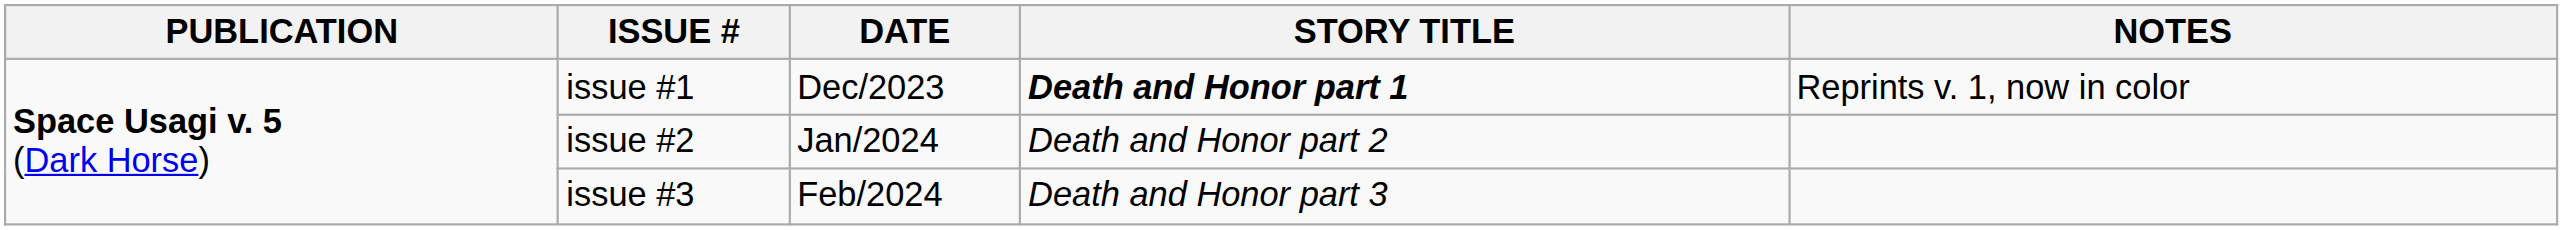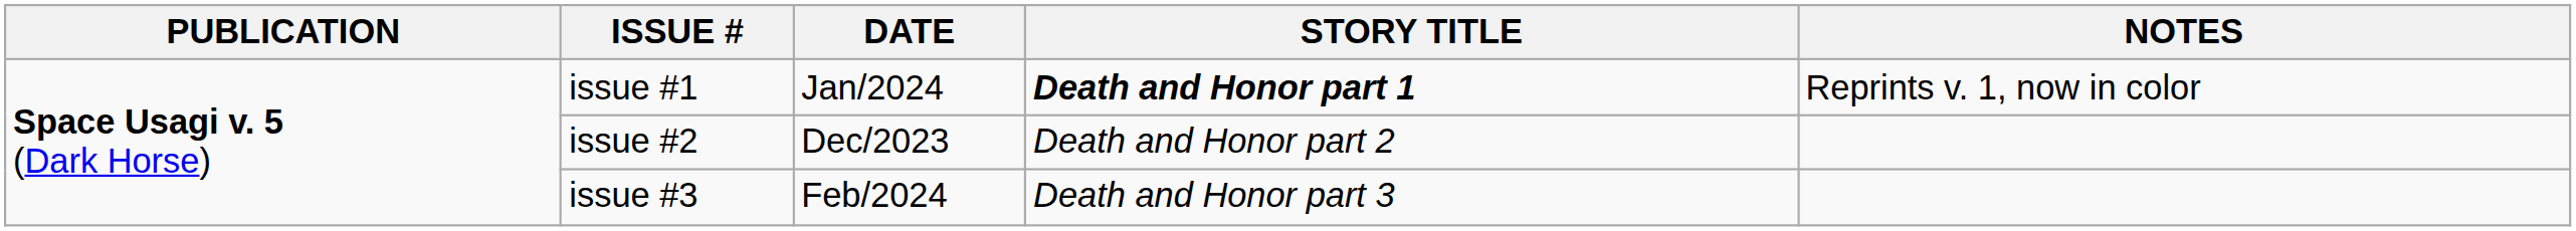 <table class="wikitable">
 <tr>
 <th width="250"><strong>PUBLICATION</strong></th>
 <th width="100"><strong>ISSUE #</strong></th>
 <th width="100"><strong>DATE</strong></th>
 <th width="350"><strong>STORY TITLE</strong></th>
 <th width="350"><strong>NOTES</strong></th>
 </tr>
 <tr>
 <td rowspan=3><strong>Space Usagi v. 5</strong><br>(<a href='#'>Dark Horse</a>)</td>
 <td>issue #1</td>
-<td>Dec/2023</td>
+<td>Jan/2024</td>
 <td><strong><em>Death and Honor part 1</em></strong></td>
 <td>Reprints v. 1, now in color</td>
 </tr>
 <tr>
 <td>issue #2</td>
-<td>Jan/2024</td>
+<td>Dec/2023</td>
 <td><em>Death and Honor part 2</em></td>
 <td></td>
 </tr>
 <tr>
 <td>issue #3</td>
 <td>Feb/2024</td>
 <td><em>Death and Honor part 3</em></td>
 <td></td>
 </tr>
 </table>
